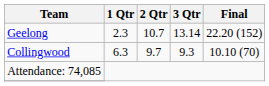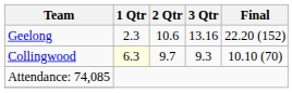 <table class="wikitable">
 <tr>
 <th>Team</th>
 <th>1 Qtr</th>
 <th>2 Qtr</th>
 <th>3 Qtr</th>
 <th>Final</th>
 </tr>
 <tr>
 <td><a href='#'>Geelong</a></td>
 <td align=center>2.3</td>
-<td align=center>10.7</td>
-<td align=center>13.14</td>
+<td align=center>10.6</td>
+<td align=center>13.16</td>
 <td align=center>22.20 (152)</td>
 </tr>
 <tr>
 <td><a href='#'>Collingwood</a></td>
-<td align=center>6.3</td>
+<td align=center style="background: lightyellow;">6.3</td>
 <td align=center>9.7</td>
 <td align=center>9.3</td>
 <td align=center>10.10 (70)</td>
 </tr>
 <tr>
 <td align=center>Attendance: 74,085</td>
 </tr>
 <tr>
 </tr>
 </table>
